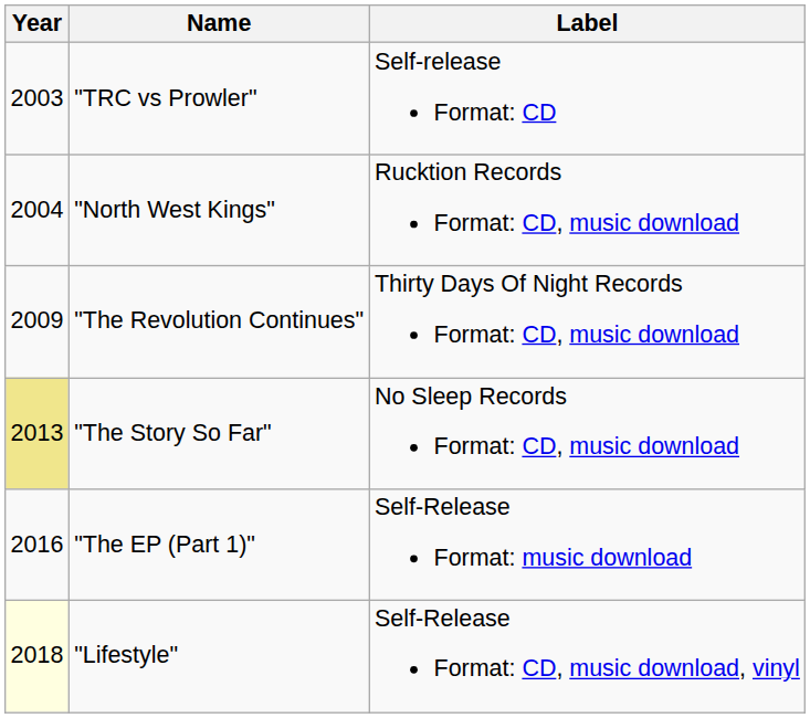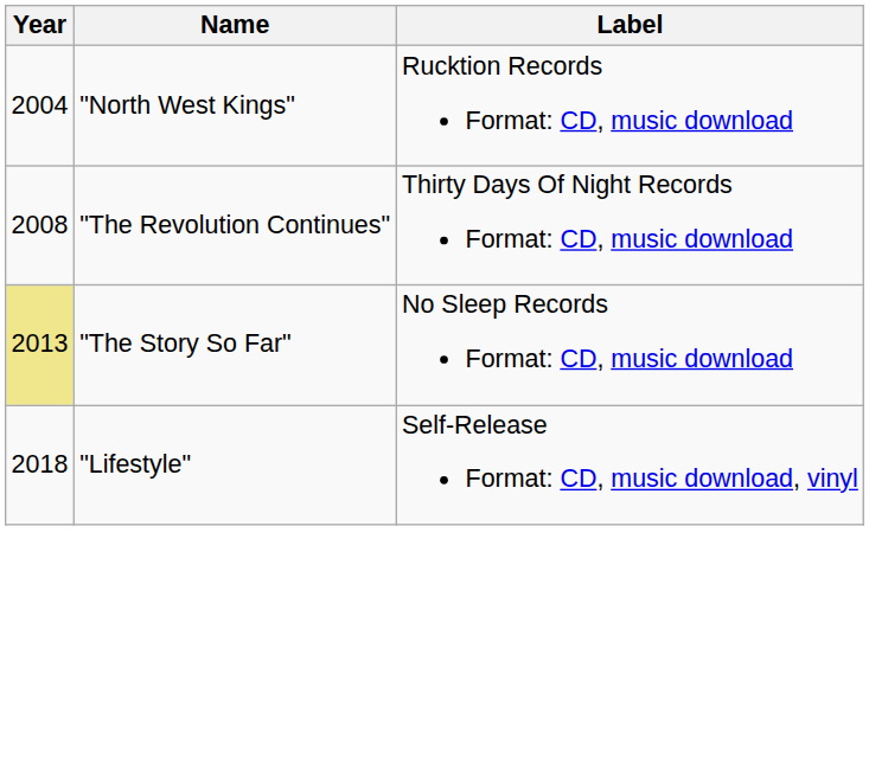 <table class=wikitable>
 <tr>
 <th>Year</th>
 <th>Name</th>
 <th>Label</th>
 </tr>
 <tr>
-<td>2003</td>
-<td>"TRC vs Prowler"</td>
-<td>Self-release<br><ul><li>Format: <a href='#'>CD</a></li></ul></td>
-</tr>
-<tr>
 <td>2004</td>
 <td>"North West Kings"</td>
 <td>Rucktion Records<br><ul><li>Format: <a href='#'>CD</a>, <a href='#'>music download</a></li></ul></td>
 </tr>
 <tr>
-<td>2009</td>
+<td>2008</td>
 <td>"The Revolution Continues"</td>
 <td>Thirty Days Of Night Records<br><ul><li>Format: <a href='#'>CD</a>, <a href='#'>music download</a></li></ul></td>
 </tr>
 <tr>
 <td style="background: khaki;">2013</td>
 <td>"The Story So Far"</td>
 <td>No Sleep Records<br><ul><li>Format: <a href='#'>CD</a>, <a href='#'>music download</a></li></ul></td>
 </tr>
 <tr>
-<td>2016</td>
-<td>"The EP (Part 1)"</td>
-<td>Self-Release<br><ul><li>Format: <a href='#'>music download</a></li></ul></td>
-</tr>
-<tr>
-<td style="background: lightyellow;">2018</td>
+<td>2018</td>
 <td>"Lifestyle"</td>
 <td>Self-Release<br><ul><li>Format: <a href='#'>CD</a>, <a href='#'>music download</a>, <a href='#'>vinyl</a></li></ul></td>
 </tr>
 </table>
